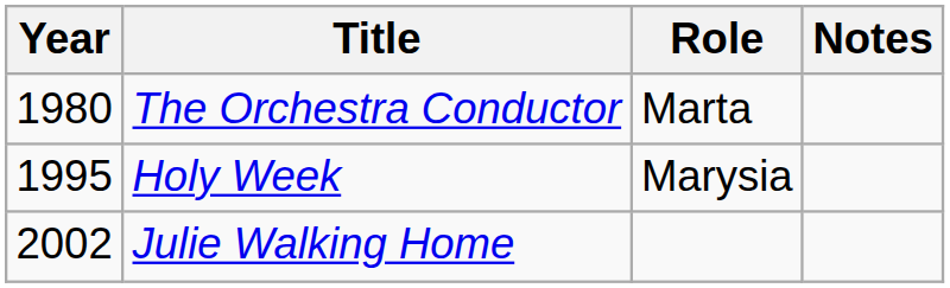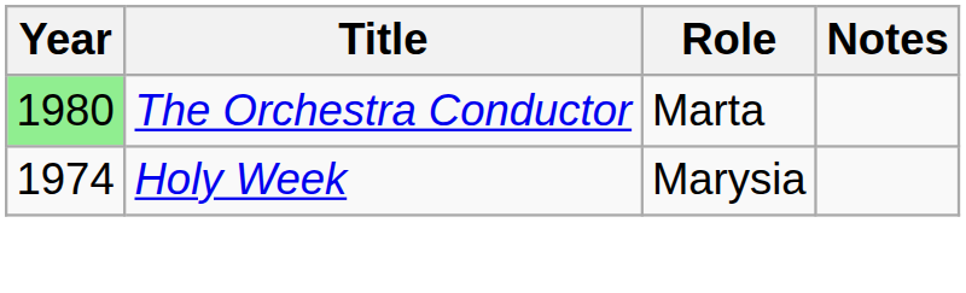 <table class="wikitable sortable">
 <tr>
 <th>Year</th>
 <th>Title</th>
 <th>Role</th>
 <th class="unsortable">Notes</th>
 </tr>
 <tr>
-<td>1980</td>
+<td style="background: lightgreen;">1980</td>
 <td><em><a href='#'>The Orchestra Conductor</a></em></td>
 <td>Marta</td>
 <td></td>
 </tr>
 <tr>
-<td>1995</td>
+<td>1974</td>
 <td><em><a href='#'>Holy Week</a></em></td>
 <td>Marysia</td>
 <td></td>
 </tr>
-<tr>
-<td>2002</td>
-<td><em><a href='#'>Julie Walking Home</a></em></td>
-<td></td>
-<td></td>
-</tr>
 </table>
